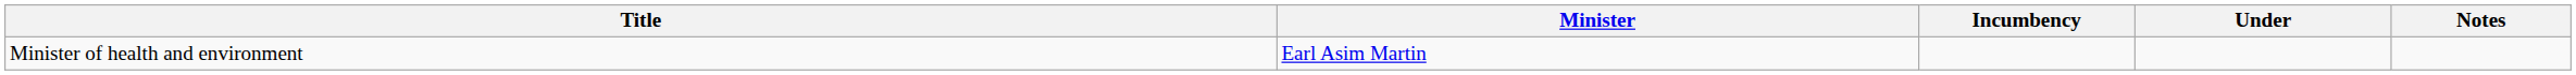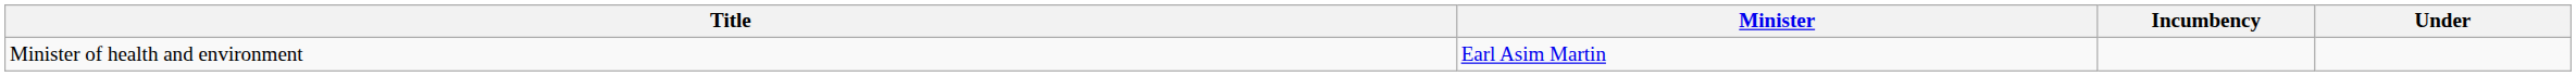 <table class="wikitable" style="width:100%;">
 <tr>
 <th>Title</th>
 <th style="width:25%;"><a href='#'>Minister</a></th>
 <th style="width:160px;">Incumbency</th>
 <th style="width:10%;">Under</th>
-<th style="width:7%;">Notes</th>
 </tr>
 <tr>
 <td>Minister of health and environment</td>
 <td><a href='#'>Earl Asim Martin</a></td>
 <td></td>
 <td></td>
-<td></td>
 </tr>
 </table>
